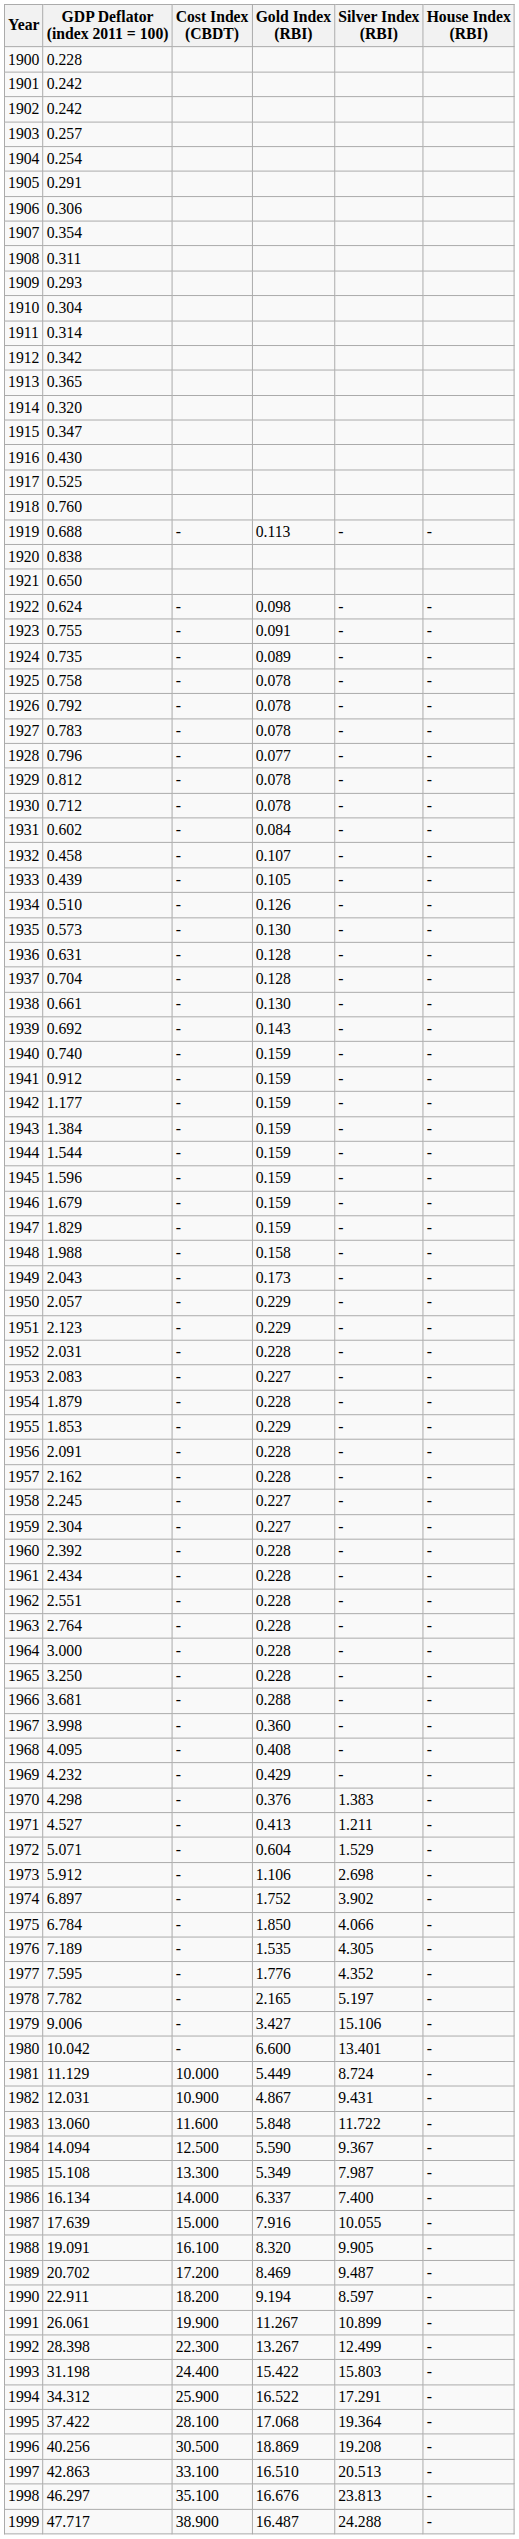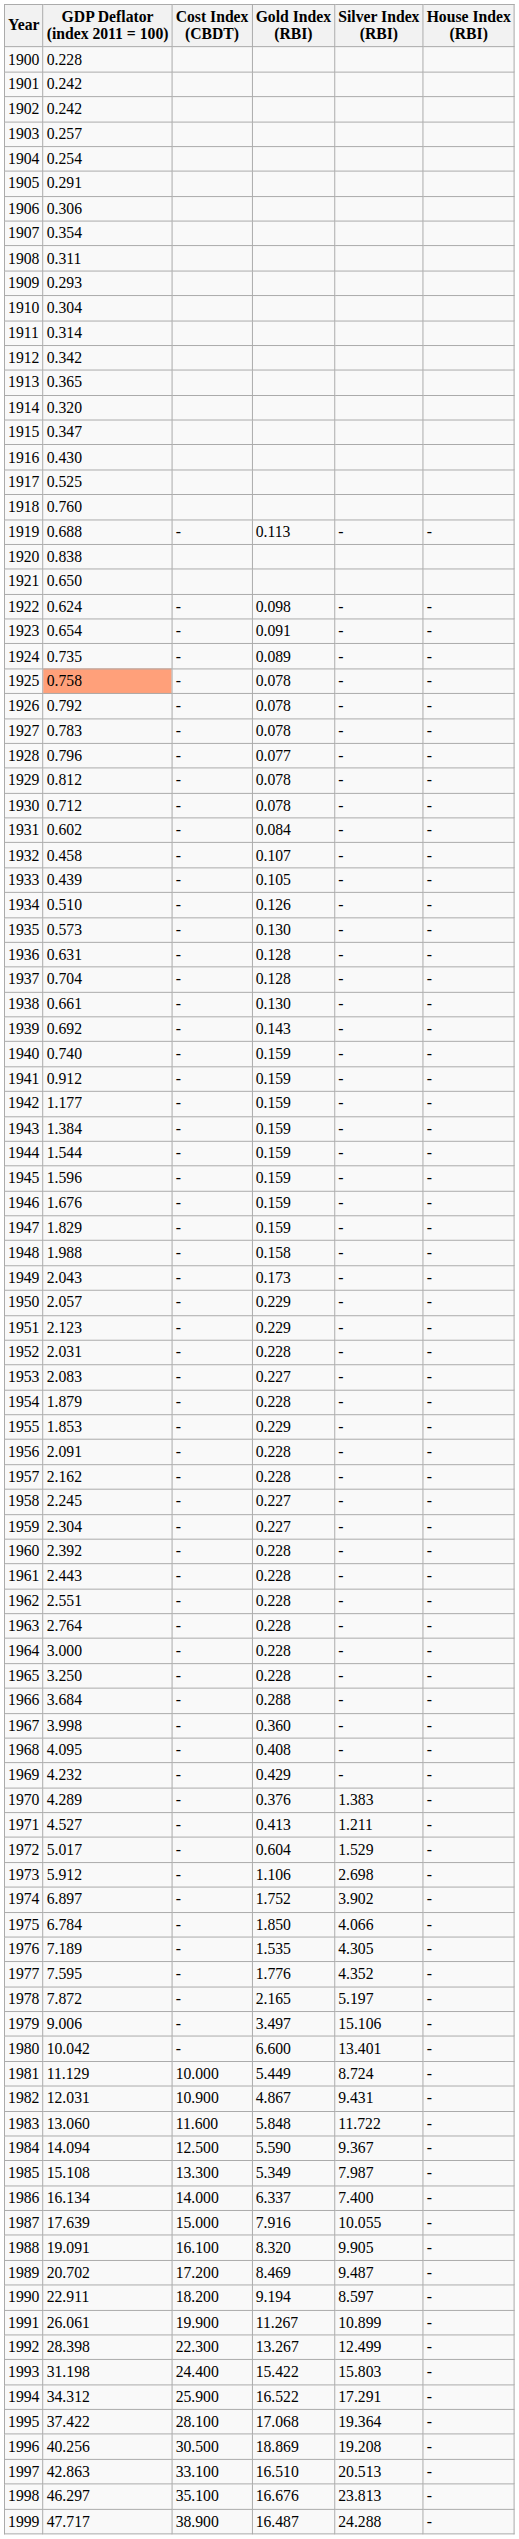 <table class="wikitable sortable">
 <tr>
 <th>Year</th>
 <th>GDP Deflator<br>(index 2011 = 100)</th>
 <th>Cost Index<br> (CBDT)</th>
 <th>Gold Index<br> (RBI)</th>
 <th>Silver Index<br> (RBI)</th>
 <th>House Index<br> (RBI)</th>
 </tr>
 <tr>
 <td>1900</td>
 <td>0.228</td>
 <td></td>
 <td></td>
 <td></td>
 <td></td>
 </tr>
 <tr>
 <td>1901</td>
 <td>0.242</td>
 <td></td>
 <td></td>
 <td></td>
 <td></td>
 </tr>
 <tr>
 <td>1902</td>
 <td>0.242</td>
 <td></td>
 <td></td>
 <td></td>
 <td></td>
 </tr>
 <tr>
 <td>1903</td>
 <td>0.257</td>
 <td></td>
 <td></td>
 <td></td>
 <td></td>
 </tr>
 <tr>
 <td>1904</td>
 <td>0.254</td>
 <td></td>
 <td></td>
 <td></td>
 <td></td>
 </tr>
 <tr>
 <td>1905</td>
 <td>0.291</td>
 <td></td>
 <td></td>
 <td></td>
 <td></td>
 </tr>
 <tr>
 <td>1906</td>
 <td>0.306</td>
 <td></td>
 <td></td>
 <td></td>
 <td></td>
 </tr>
 <tr>
 <td>1907</td>
 <td>0.354</td>
 <td></td>
 <td></td>
 <td></td>
 <td></td>
 </tr>
 <tr>
 <td>1908</td>
 <td>0.311</td>
 <td></td>
 <td></td>
 <td></td>
 <td></td>
 </tr>
 <tr>
 <td>1909</td>
 <td>0.293</td>
 <td></td>
 <td></td>
 <td></td>
 <td></td>
 </tr>
 <tr>
 <td>1910</td>
 <td>0.304</td>
 <td></td>
 <td></td>
 <td></td>
 <td></td>
 </tr>
 <tr>
 <td>1911</td>
 <td>0.314</td>
 <td></td>
 <td></td>
 <td></td>
 <td></td>
 </tr>
 <tr>
 <td>1912</td>
 <td>0.342</td>
 <td></td>
 <td></td>
 <td></td>
 <td></td>
 </tr>
 <tr>
 <td>1913</td>
 <td>0.365</td>
 <td></td>
 <td></td>
 <td></td>
 <td></td>
 </tr>
 <tr>
 <td>1914</td>
 <td>0.320</td>
 <td></td>
 <td></td>
 <td></td>
 <td></td>
 </tr>
 <tr>
 <td>1915</td>
 <td>0.347</td>
 <td></td>
 <td></td>
 <td></td>
 <td></td>
 </tr>
 <tr>
 <td>1916</td>
 <td>0.430</td>
 <td></td>
 <td></td>
 <td></td>
 <td></td>
 </tr>
 <tr>
 <td>1917</td>
 <td>0.525</td>
 <td></td>
 <td></td>
 <td></td>
 <td></td>
 </tr>
 <tr>
 <td>1918</td>
 <td>0.760</td>
 <td></td>
 <td></td>
 <td></td>
 <td></td>
 </tr>
 <tr>
 <td>1919</td>
 <td>0.688</td>
 <td>-</td>
 <td>0.113</td>
 <td>-</td>
 <td>-</td>
 </tr>
 <tr>
 <td>1920</td>
 <td>0.838</td>
 <td></td>
 <td></td>
 <td></td>
 <td></td>
 </tr>
 <tr>
 <td>1921</td>
 <td>0.650</td>
 <td></td>
 <td></td>
 <td></td>
 <td></td>
 </tr>
 <tr>
 <td>1922</td>
 <td>0.624</td>
 <td>-</td>
 <td>0.098</td>
 <td>-</td>
 <td>-</td>
 </tr>
 <tr>
 <td>1923</td>
-<td>0.755</td>
+<td>0.654</td>
 <td>-</td>
 <td>0.091</td>
 <td>-</td>
 <td>-</td>
 </tr>
 <tr>
 <td>1924</td>
 <td>0.735</td>
 <td>-</td>
 <td>0.089</td>
 <td>-</td>
 <td>-</td>
 </tr>
 <tr>
 <td>1925</td>
-<td>0.758</td>
+<td style="background: lightsalmon;">0.758</td>
 <td>-</td>
 <td>0.078</td>
 <td>-</td>
 <td>-</td>
 </tr>
 <tr>
 <td>1926</td>
 <td>0.792</td>
 <td>-</td>
 <td>0.078</td>
 <td>-</td>
 <td>-</td>
 </tr>
 <tr>
 <td>1927</td>
 <td>0.783</td>
 <td>-</td>
 <td>0.078</td>
 <td>-</td>
 <td>-</td>
 </tr>
 <tr>
 <td>1928</td>
 <td>0.796</td>
 <td>-</td>
 <td>0.077</td>
 <td>-</td>
 <td>-</td>
 </tr>
 <tr>
 <td>1929</td>
 <td>0.812</td>
 <td>-</td>
 <td>0.078</td>
 <td>-</td>
 <td>-</td>
 </tr>
 <tr>
 <td>1930</td>
 <td>0.712</td>
 <td>-</td>
 <td>0.078</td>
 <td>-</td>
 <td>-</td>
 </tr>
 <tr>
 <td>1931</td>
 <td>0.602</td>
 <td>-</td>
 <td>0.084</td>
 <td>-</td>
 <td>-</td>
 </tr>
 <tr>
 <td>1932</td>
 <td>0.458</td>
 <td>-</td>
 <td>0.107</td>
 <td>-</td>
 <td>-</td>
 </tr>
 <tr>
 <td>1933</td>
 <td>0.439</td>
 <td>-</td>
 <td>0.105</td>
 <td>-</td>
 <td>-</td>
 </tr>
 <tr>
 <td>1934</td>
 <td>0.510</td>
 <td>-</td>
 <td>0.126</td>
 <td>-</td>
 <td>-</td>
 </tr>
 <tr>
 <td>1935</td>
 <td>0.573</td>
 <td>-</td>
 <td>0.130</td>
 <td>-</td>
 <td>-</td>
 </tr>
 <tr>
 <td>1936</td>
 <td>0.631</td>
 <td>-</td>
 <td>0.128</td>
 <td>-</td>
 <td>-</td>
 </tr>
 <tr>
 <td>1937</td>
 <td>0.704</td>
 <td>-</td>
 <td>0.128</td>
 <td>-</td>
 <td>-</td>
 </tr>
 <tr>
 <td>1938</td>
 <td>0.661</td>
 <td>-</td>
 <td>0.130</td>
 <td>-</td>
 <td>-</td>
 </tr>
 <tr>
 <td>1939</td>
 <td>0.692</td>
 <td>-</td>
 <td>0.143</td>
 <td>-</td>
 <td>-</td>
 </tr>
 <tr>
 <td>1940</td>
 <td>0.740</td>
 <td>-</td>
 <td>0.159</td>
 <td>-</td>
 <td>-</td>
 </tr>
 <tr>
 <td>1941</td>
 <td>0.912</td>
 <td>-</td>
 <td>0.159</td>
 <td>-</td>
 <td>-</td>
 </tr>
 <tr>
 <td>1942</td>
 <td>1.177</td>
 <td>-</td>
 <td>0.159</td>
 <td>-</td>
 <td>-</td>
 </tr>
 <tr>
 <td>1943</td>
 <td>1.384</td>
 <td>-</td>
 <td>0.159</td>
 <td>-</td>
 <td>-</td>
 </tr>
 <tr>
 <td>1944</td>
 <td>1.544</td>
 <td>-</td>
 <td>0.159</td>
 <td>-</td>
 <td>-</td>
 </tr>
 <tr>
 <td>1945</td>
 <td>1.596</td>
 <td>-</td>
 <td>0.159</td>
 <td>-</td>
 <td>-</td>
 </tr>
 <tr>
 <td>1946</td>
-<td>1.679</td>
+<td>1.676</td>
 <td>-</td>
 <td>0.159</td>
 <td>-</td>
 <td>-</td>
 </tr>
 <tr>
 <td>1947</td>
 <td>1.829</td>
 <td>-</td>
 <td>0.159</td>
 <td>-</td>
 <td>-</td>
 </tr>
 <tr>
 <td>1948</td>
 <td>1.988</td>
 <td>-</td>
 <td>0.158</td>
 <td>-</td>
 <td>-</td>
 </tr>
 <tr>
 <td>1949</td>
 <td>2.043</td>
 <td>-</td>
 <td>0.173</td>
 <td>-</td>
 <td>-</td>
 </tr>
 <tr>
 <td>1950</td>
 <td>2.057</td>
 <td>-</td>
 <td>0.229</td>
 <td>-</td>
 <td>-</td>
 </tr>
 <tr>
 <td>1951</td>
 <td>2.123</td>
 <td>-</td>
 <td>0.229</td>
 <td>-</td>
 <td>-</td>
 </tr>
 <tr>
 <td>1952</td>
 <td>2.031</td>
 <td>-</td>
 <td>0.228</td>
 <td>-</td>
 <td>-</td>
 </tr>
 <tr>
 <td>1953</td>
 <td>2.083</td>
 <td>-</td>
 <td>0.227</td>
 <td>-</td>
 <td>-</td>
 </tr>
 <tr>
 <td>1954</td>
 <td>1.879</td>
 <td>-</td>
 <td>0.228</td>
 <td>-</td>
 <td>-</td>
 </tr>
 <tr>
 <td>1955</td>
 <td>1.853</td>
 <td>-</td>
 <td>0.229</td>
 <td>-</td>
 <td>-</td>
 </tr>
 <tr>
 <td>1956</td>
 <td>2.091</td>
 <td>-</td>
 <td>0.228</td>
 <td>-</td>
 <td>-</td>
 </tr>
 <tr>
 <td>1957</td>
 <td>2.162</td>
 <td>-</td>
 <td>0.228</td>
 <td>-</td>
 <td>-</td>
 </tr>
 <tr>
 <td>1958</td>
 <td>2.245</td>
 <td>-</td>
 <td>0.227</td>
 <td>-</td>
 <td>-</td>
 </tr>
 <tr>
 <td>1959</td>
 <td>2.304</td>
 <td>-</td>
 <td>0.227</td>
 <td>-</td>
 <td>-</td>
 </tr>
 <tr>
 <td>1960</td>
 <td>2.392</td>
 <td>-</td>
 <td>0.228</td>
 <td>-</td>
 <td>-</td>
 </tr>
 <tr>
 <td>1961</td>
-<td>2.434</td>
+<td>2.443</td>
 <td>-</td>
 <td>0.228</td>
 <td>-</td>
 <td>-</td>
 </tr>
 <tr>
 <td>1962</td>
 <td>2.551</td>
 <td>-</td>
 <td>0.228</td>
 <td>-</td>
 <td>-</td>
 </tr>
 <tr>
 <td>1963</td>
 <td>2.764</td>
 <td>-</td>
 <td>0.228</td>
 <td>-</td>
 <td>-</td>
 </tr>
 <tr>
 <td>1964</td>
 <td>3.000</td>
 <td>-</td>
 <td>0.228</td>
 <td>-</td>
 <td>-</td>
 </tr>
 <tr>
 <td>1965</td>
 <td>3.250</td>
 <td>-</td>
 <td>0.228</td>
 <td>-</td>
 <td>-</td>
 </tr>
 <tr>
 <td>1966</td>
-<td>3.681</td>
+<td>3.684</td>
 <td>-</td>
 <td>0.288</td>
 <td>-</td>
 <td>-</td>
 </tr>
 <tr>
 <td>1967</td>
 <td>3.998</td>
 <td>-</td>
 <td>0.360</td>
 <td>-</td>
 <td>-</td>
 </tr>
 <tr>
 <td>1968</td>
 <td>4.095</td>
 <td>-</td>
 <td>0.408</td>
 <td>-</td>
 <td>-</td>
 </tr>
 <tr>
 <td>1969</td>
 <td>4.232</td>
 <td>-</td>
 <td>0.429</td>
 <td>-</td>
 <td>-</td>
 </tr>
 <tr>
 <td>1970</td>
-<td>4.298</td>
+<td>4.289</td>
 <td>-</td>
 <td>0.376</td>
 <td>1.383</td>
 <td>-</td>
 </tr>
 <tr>
 <td>1971</td>
 <td>4.527</td>
 <td>-</td>
 <td>0.413</td>
 <td>1.211</td>
 <td>-</td>
 </tr>
 <tr>
 <td>1972</td>
-<td>5.071</td>
+<td>5.017</td>
 <td>-</td>
 <td>0.604</td>
 <td>1.529</td>
 <td>-</td>
 </tr>
 <tr>
 <td>1973</td>
 <td>5.912</td>
 <td>-</td>
 <td>1.106</td>
 <td>2.698</td>
 <td>-</td>
 </tr>
 <tr>
 <td>1974</td>
 <td>6.897</td>
 <td>-</td>
 <td>1.752</td>
 <td>3.902</td>
 <td>-</td>
 </tr>
 <tr>
 <td>1975</td>
 <td>6.784</td>
 <td>-</td>
 <td>1.850</td>
 <td>4.066</td>
 <td>-</td>
 </tr>
 <tr>
 <td>1976</td>
 <td>7.189</td>
 <td>-</td>
 <td>1.535</td>
 <td>4.305</td>
 <td>-</td>
 </tr>
 <tr>
 <td>1977</td>
 <td>7.595</td>
 <td>-</td>
 <td>1.776</td>
 <td>4.352</td>
 <td>-</td>
 </tr>
 <tr>
 <td>1978</td>
-<td>7.782</td>
+<td>7.872</td>
 <td>-</td>
 <td>2.165</td>
 <td>5.197</td>
 <td>-</td>
 </tr>
 <tr>
 <td>1979</td>
 <td>9.006</td>
 <td>-</td>
-<td>3.427</td>
+<td>3.497</td>
 <td>15.106</td>
 <td>-</td>
 </tr>
 <tr>
 <td>1980</td>
 <td>10.042</td>
 <td>-</td>
 <td>6.600</td>
 <td>13.401</td>
 <td>-</td>
 </tr>
 <tr>
 <td>1981</td>
 <td>11.129</td>
 <td>10.000</td>
 <td>5.449</td>
 <td>8.724</td>
 <td>-</td>
 </tr>
 <tr>
 <td>1982</td>
 <td>12.031</td>
 <td>10.900</td>
 <td>4.867</td>
 <td>9.431</td>
 <td>-</td>
 </tr>
 <tr>
 <td>1983</td>
 <td>13.060</td>
 <td>11.600</td>
 <td>5.848</td>
 <td>11.722</td>
 <td>-</td>
 </tr>
 <tr>
 <td>1984</td>
 <td>14.094</td>
 <td>12.500</td>
 <td>5.590</td>
 <td>9.367</td>
 <td>-</td>
 </tr>
 <tr>
 <td>1985</td>
 <td>15.108</td>
 <td>13.300</td>
 <td>5.349</td>
 <td>7.987</td>
 <td>-</td>
 </tr>
 <tr>
 <td>1986</td>
 <td>16.134</td>
 <td>14.000</td>
 <td>6.337</td>
 <td>7.400</td>
 <td>-</td>
 </tr>
 <tr>
 <td>1987</td>
 <td>17.639</td>
 <td>15.000</td>
 <td>7.916</td>
 <td>10.055</td>
 <td>-</td>
 </tr>
 <tr>
 <td>1988</td>
 <td>19.091</td>
 <td>16.100</td>
 <td>8.320</td>
 <td>9.905</td>
 <td>-</td>
 </tr>
 <tr>
 <td>1989</td>
 <td>20.702</td>
 <td>17.200</td>
 <td>8.469</td>
 <td>9.487</td>
 <td>-</td>
 </tr>
 <tr>
 <td>1990</td>
 <td>22.911</td>
 <td>18.200</td>
 <td>9.194</td>
 <td>8.597</td>
 <td>-</td>
 </tr>
 <tr>
 <td>1991</td>
 <td>26.061</td>
 <td>19.900</td>
 <td>11.267</td>
 <td>10.899</td>
 <td>-</td>
 </tr>
 <tr>
 <td>1992</td>
 <td>28.398</td>
 <td>22.300</td>
 <td>13.267</td>
 <td>12.499</td>
 <td>-</td>
 </tr>
 <tr>
 <td>1993</td>
 <td>31.198</td>
 <td>24.400</td>
 <td>15.422</td>
 <td>15.803</td>
 <td>-</td>
 </tr>
 <tr>
 <td>1994</td>
 <td>34.312</td>
 <td>25.900</td>
 <td>16.522</td>
 <td>17.291</td>
 <td>-</td>
 </tr>
 <tr>
 <td>1995</td>
 <td>37.422</td>
 <td>28.100</td>
 <td>17.068</td>
 <td>19.364</td>
 <td>-</td>
 </tr>
 <tr>
 <td>1996</td>
 <td>40.256</td>
 <td>30.500</td>
 <td>18.869</td>
 <td>19.208</td>
 <td>-</td>
 </tr>
 <tr>
 <td>1997</td>
 <td>42.863</td>
 <td>33.100</td>
 <td>16.510</td>
 <td>20.513</td>
 <td>-</td>
 </tr>
 <tr>
 <td>1998</td>
 <td>46.297</td>
 <td>35.100</td>
 <td>16.676</td>
 <td>23.813</td>
 <td>-</td>
 </tr>
 <tr>
 <td>1999</td>
 <td>47.717</td>
 <td>38.900</td>
 <td>16.487</td>
 <td>24.288</td>
 <td>-</td>
 </tr>
 </table>
